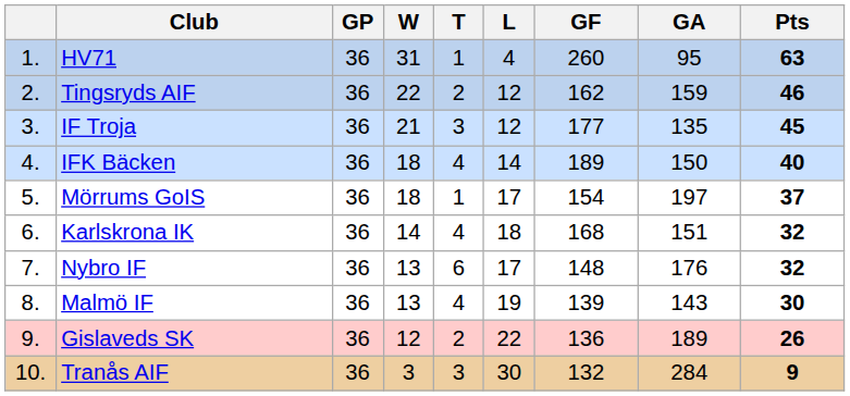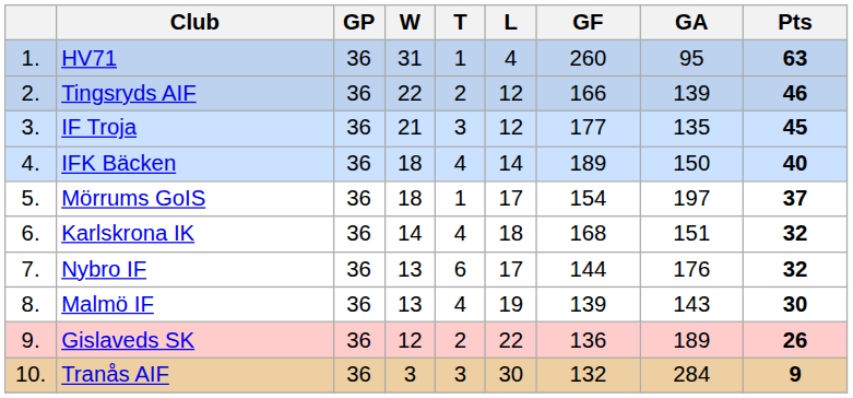 <table class="wikitable">
 <tr>
 <th width="30"></th>
 <th width="200">Club</th>
 <th width="30">GP</th>
 <th width="30">W</th>
 <th width="30">T</th>
 <th width="30">L</th>
 <th width="70">GF</th>
 <th width="70">GA</th>
 <th width="70">Pts</th>
 </tr>
 <tr bgcolor="#BCD2EE" align="center">
 <td>1.</td>
 <td align="left"><a href='#'>HV71</a></td>
 <td>36</td>
 <td>31</td>
 <td>1</td>
 <td>4</td>
 <td>260</td>
 <td>95</td>
 <td><strong>63</strong></td>
 </tr>
 <tr bgcolor="#BCD2EE" align="center">
 <td>2.</td>
 <td align="left"><a href='#'>Tingsryds AIF</a></td>
 <td>36</td>
 <td>22</td>
 <td>2</td>
 <td>12</td>
-<td>162</td>
-<td>159</td>
+<td>166</td>
+<td>139</td>
 <td><strong>46</strong></td>
 </tr>
 <tr bgcolor="#CAE1FF" align="center">
 <td>3.</td>
 <td align="left"><a href='#'>IF Troja</a></td>
 <td>36</td>
 <td>21</td>
 <td>3</td>
 <td>12</td>
 <td>177</td>
 <td>135</td>
 <td><strong>45</strong></td>
 </tr>
 <tr bgcolor="#CAE1FF" align="center">
 <td>4.</td>
 <td align="left"><a href='#'>IFK Bäcken</a></td>
 <td>36</td>
 <td>18</td>
 <td>4</td>
 <td>14</td>
 <td>189</td>
 <td>150</td>
 <td><strong>40</strong></td>
 </tr>
 <tr bgcolor="#FFFFFF" align="center">
 <td>5.</td>
 <td align="left"><a href='#'>Mörrums GoIS</a></td>
 <td>36</td>
 <td>18</td>
 <td>1</td>
 <td>17</td>
 <td>154</td>
 <td>197</td>
 <td><strong>37</strong></td>
 </tr>
 <tr bgcolor="#FFFFFF" align="center">
 <td>6.</td>
 <td align="left"><a href='#'>Karlskrona IK</a></td>
 <td>36</td>
 <td>14</td>
 <td>4</td>
 <td>18</td>
 <td>168</td>
 <td>151</td>
 <td><strong>32</strong></td>
 </tr>
 <tr bgcolor="#FFFFFF" align="center">
 <td>7.</td>
 <td align="left"><a href='#'>Nybro IF</a></td>
 <td>36</td>
 <td>13</td>
 <td>6</td>
 <td>17</td>
-<td>148</td>
+<td>144</td>
 <td>176</td>
 <td><strong>32</strong></td>
 </tr>
 <tr bgcolor="#FFFFFF" align="center">
 <td>8.</td>
 <td align="left"><a href='#'>Malmö IF</a></td>
 <td>36</td>
 <td>13</td>
 <td>4</td>
 <td>19</td>
 <td>139</td>
 <td>143</td>
 <td><strong>30</strong></td>
 </tr>
 <tr bgcolor="#FFCCCC" align="center">
 <td>9.</td>
 <td align="left"><a href='#'>Gislaveds SK</a></td>
 <td>36</td>
 <td>12</td>
 <td>2</td>
 <td>22</td>
 <td>136</td>
 <td>189</td>
 <td><strong>26</strong></td>
 </tr>
 <tr bgcolor="#EECFA1" align="center">
 <td>10.</td>
 <td align="left"><a href='#'>Tranås AIF</a></td>
 <td>36</td>
 <td>3</td>
 <td>3</td>
 <td>30</td>
 <td>132</td>
 <td>284</td>
 <td><strong>9</strong></td>
 </tr>
 </table>
